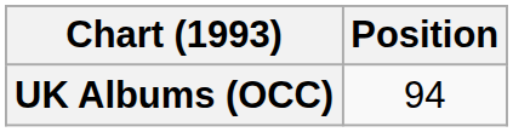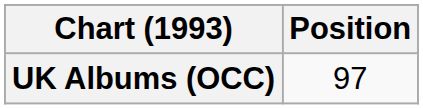 <table class="wikitable plainrowheaders" style="text-align:center;">
 <tr>
 <th scope="col">Chart (1993)</th>
 <th scope="col">Position</th>
 </tr>
 <tr>
 <th scope="row">UK Albums (OCC)</th>
-<td>94</td>
+<td>97</td>
 </tr>
 </table>
